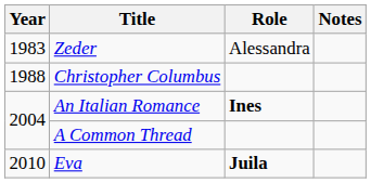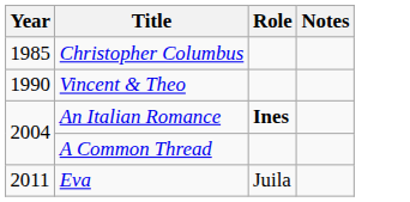 <table class="wikitable sortable">
 <tr>
 <th>Year</th>
 <th>Title</th>
 <th>Role</th>
 <th class="unsortable">Notes</th>
 </tr>
 <tr>
-<td>1983</td>
-<td><em><a href='#'>Zeder</a></em></td>
-<td>Alessandra</td>
+<td>1985</td>
+<td><em><a href='#'>Christopher Columbus</a></em></td>
+<td></td>
 <td></td>
 </tr>
 <tr>
-<td>1988</td>
-<td><em><a href='#'>Christopher Columbus</a></em></td>
+<td>1990</td>
+<td><em><a href='#'>Vincent & Theo</a></em></td>
 <td></td>
 <td></td>
 </tr>
 <tr>
 <td rowspan=2>2004</td>
 <td><em><a href='#'>An Italian Romance</a></em></td>
 <td><strong>Ines</strong></td>
 <td></td>
 </tr>
 <tr>
 <td><em><a href='#'>A Common Thread</a></em></td>
 <td></td>
 <td></td>
 </tr>
 <tr>
-<td>2010</td>
+<td>2011</td>
 <td><em><a href='#'>Eva</a></em></td>
-<td><strong>Juila</strong></td>
+<td>Juila</td>
 <td></td>
 </tr>
 </table>
